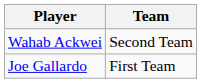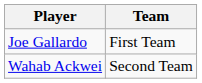 <table class=wikitable>
 <tr>
 <th>Player</th>
 <th>Team</th>
 </tr>
 <tr>
+<td> <a href='#'>Joe Gallardo</a></td>
+<td>First Team</td>
+</tr>
+<tr>
 <td> <a href='#'>Wahab Ackwei</a></td>
 <td>Second Team</td>
 </tr>
-<tr>
-<td> <a href='#'>Joe Gallardo</a></td>
-<td>First Team</td>
-</tr>
 </table>
